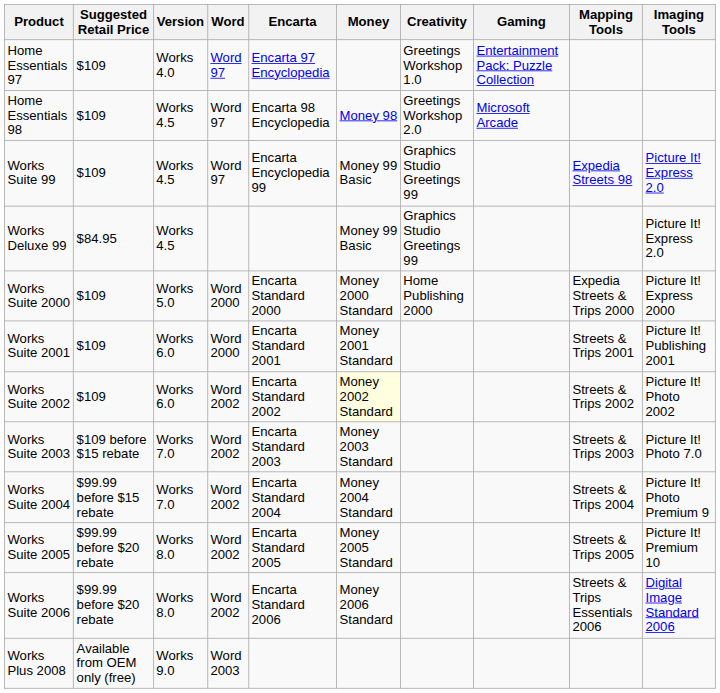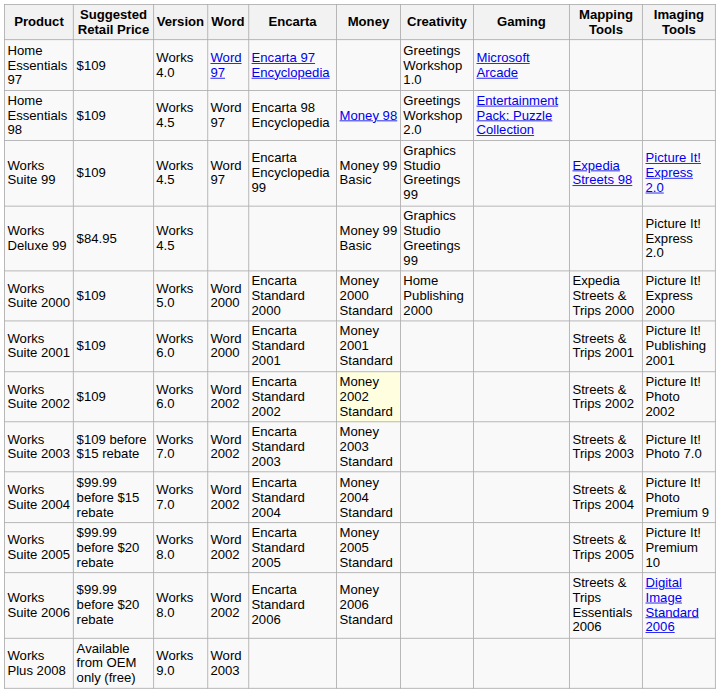 <table class="wikitable sortable plainrowheaders">
 <tr>
 <th>Product</th>
 <th>Suggested Retail Price</th>
 <th>Version</th>
 <th>Word</th>
 <th>Encarta</th>
 <th>Money</th>
 <th>Creativity</th>
 <th>Gaming</th>
 <th>Mapping Tools</th>
 <th>Imaging Tools</th>
 </tr>
 <tr>
 <td>Home Essentials 97</td>
 <td>$109</td>
 <td>Works 4.0</td>
 <td><a href='#'>Word 97</a></td>
 <td><a href='#'>Encarta 97 Encyclopedia</a></td>
 <td></td>
 <td>Greetings Workshop 1.0</td>
-<td><a href='#'>Entertainment Pack: Puzzle Collection</a></td>
+<td><a href='#'>Microsoft Arcade</a></td>
 <td></td>
 <td></td>
 </tr>
 <tr>
 <td>Home Essentials 98</td>
 <td>$109</td>
 <td>Works 4.5</td>
 <td>Word 97</td>
 <td>Encarta 98 Encyclopedia</td>
 <td><a href='#'>Money 98</a></td>
 <td>Greetings Workshop 2.0</td>
-<td><a href='#'>Microsoft Arcade</a></td>
+<td><a href='#'>Entertainment Pack: Puzzle Collection</a></td>
 <td></td>
 <td></td>
 </tr>
 <tr>
 <td>Works Suite 99</td>
 <td>$109</td>
 <td>Works 4.5</td>
 <td>Word 97</td>
 <td>Encarta Encyclopedia 99</td>
 <td>Money 99 Basic</td>
 <td>Graphics Studio Greetings 99</td>
 <td></td>
 <td><a href='#'>Expedia Streets 98</a></td>
 <td><a href='#'>Picture It! Express 2.0</a></td>
 </tr>
 <tr>
 <td>Works Deluxe 99</td>
 <td>$84.95</td>
 <td>Works 4.5</td>
 <td></td>
 <td></td>
 <td>Money 99 Basic</td>
 <td>Graphics Studio Greetings 99</td>
 <td></td>
 <td></td>
 <td>Picture It! Express 2.0</td>
 </tr>
 <tr>
 <td>Works Suite 2000</td>
 <td>$109</td>
 <td>Works 5.0</td>
 <td>Word 2000</td>
 <td>Encarta Standard 2000</td>
 <td>Money 2000 Standard</td>
 <td>Home Publishing 2000</td>
 <td></td>
 <td>Expedia Streets & Trips 2000</td>
 <td>Picture It! Express 2000</td>
 </tr>
 <tr>
 <td>Works Suite 2001</td>
 <td>$109</td>
 <td>Works 6.0</td>
 <td>Word 2000</td>
 <td>Encarta Standard 2001</td>
 <td>Money 2001 Standard</td>
 <td></td>
 <td></td>
 <td>Streets & Trips 2001</td>
 <td>Picture It! Publishing 2001</td>
 </tr>
 <tr>
 <td>Works Suite 2002</td>
 <td>$109</td>
 <td>Works 6.0</td>
 <td>Word 2002</td>
 <td>Encarta Standard 2002</td>
 <td style="background: lightyellow;">Money 2002 Standard</td>
 <td></td>
 <td></td>
 <td>Streets & Trips 2002</td>
 <td>Picture It! Photo 2002</td>
 </tr>
 <tr>
 <td>Works Suite 2003</td>
 <td>$109 before $15 rebate</td>
 <td>Works 7.0</td>
 <td>Word 2002</td>
 <td>Encarta Standard 2003</td>
 <td>Money 2003 Standard</td>
 <td></td>
 <td></td>
 <td>Streets & Trips 2003</td>
 <td>Picture It! Photo 7.0</td>
 </tr>
 <tr>
 <td>Works Suite 2004</td>
 <td>$99.99 before $15 rebate</td>
 <td>Works 7.0</td>
 <td>Word 2002</td>
 <td>Encarta Standard 2004</td>
 <td>Money 2004 Standard</td>
 <td></td>
 <td></td>
 <td>Streets & Trips 2004</td>
 <td>Picture It! Photo Premium 9</td>
 </tr>
 <tr>
 <td>Works Suite 2005</td>
 <td>$99.99 before $20 rebate</td>
 <td>Works 8.0</td>
 <td>Word 2002</td>
 <td>Encarta Standard 2005</td>
 <td>Money 2005 Standard</td>
 <td></td>
 <td></td>
 <td>Streets & Trips 2005</td>
 <td>Picture It! Premium 10</td>
 </tr>
 <tr>
 <td>Works Suite 2006</td>
 <td>$99.99 before $20 rebate</td>
 <td>Works 8.0</td>
 <td>Word 2002</td>
 <td>Encarta Standard 2006</td>
 <td>Money 2006 Standard</td>
 <td></td>
 <td></td>
 <td>Streets & Trips Essentials 2006</td>
 <td><a href='#'>Digital Image Standard 2006</a></td>
 </tr>
 <tr>
 <td>Works Plus 2008</td>
 <td>Available from OEM only (free)</td>
 <td>Works 9.0</td>
 <td>Word 2003</td>
 <td></td>
 <td></td>
 <td></td>
 <td></td>
 <td></td>
 <td></td>
 </tr>
 </table>
